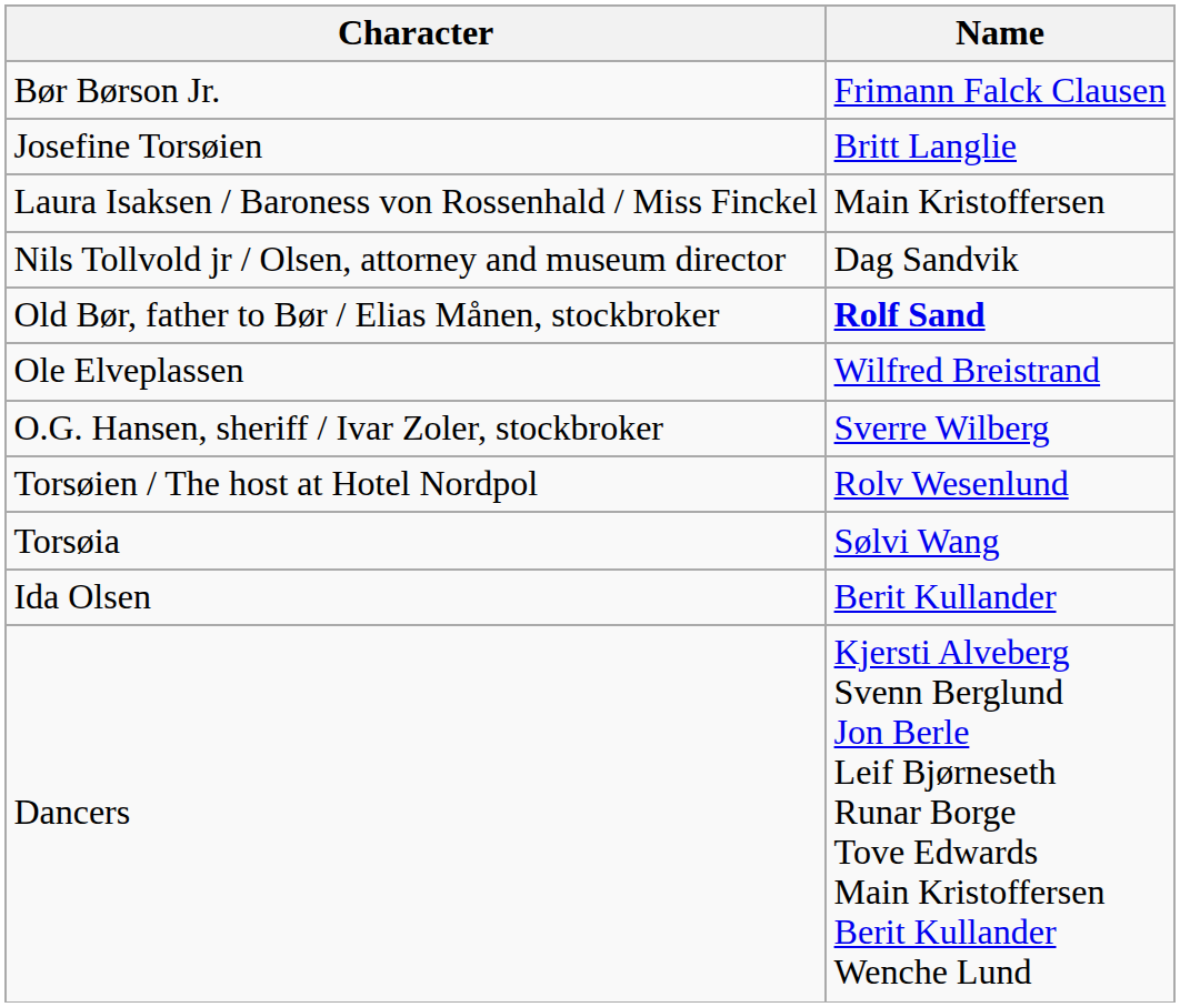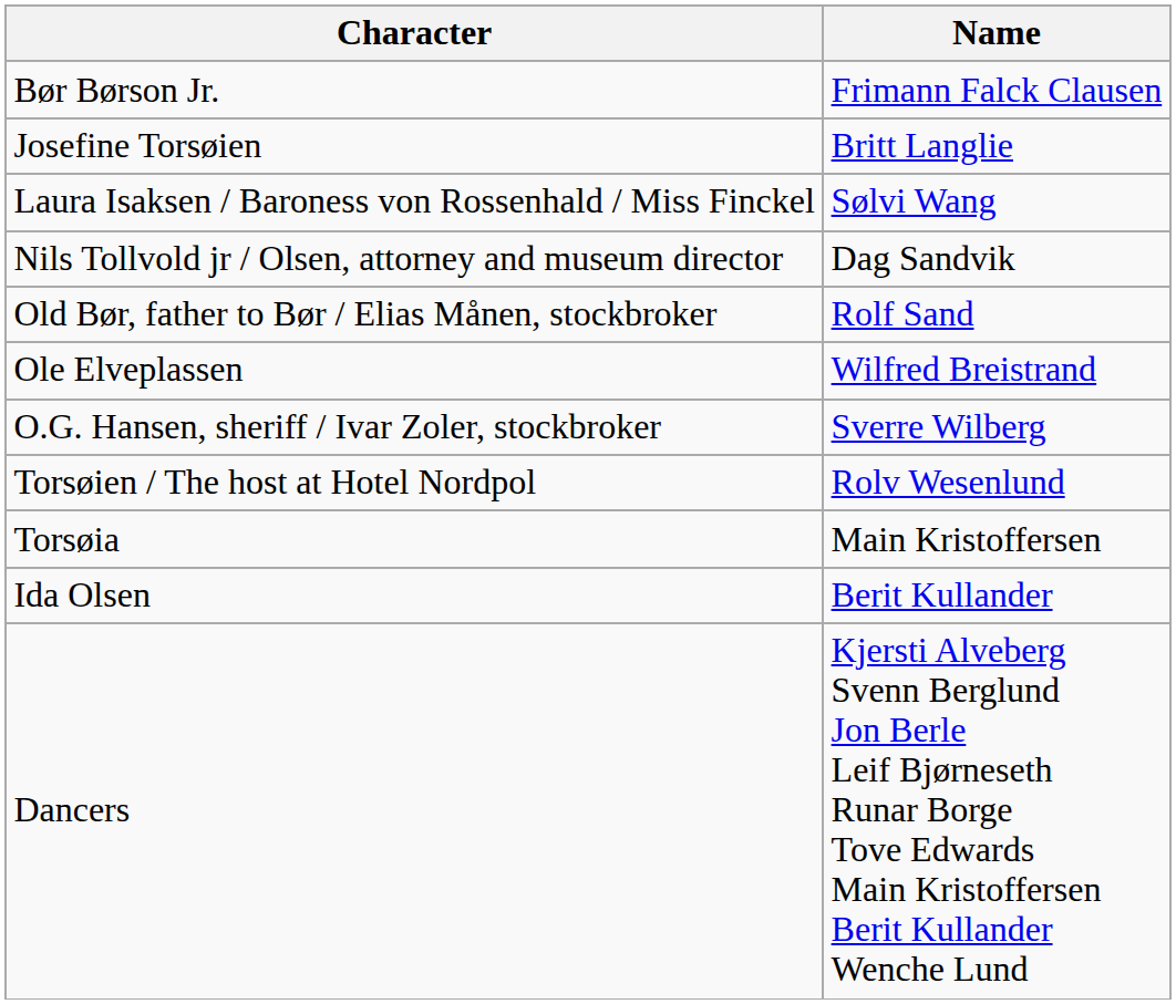 <table class="wikitable">
 <tr>
 <th>Character</th>
 <th>Name</th>
 </tr>
 <tr>
 <td>Bør Børson Jr.</td>
 <td><a href='#'>Frimann Falck Clausen</a></td>
 </tr>
 <tr>
 <td>Josefine Torsøien</td>
 <td><a href='#'>Britt Langlie</a></td>
 </tr>
 <tr>
 <td>Laura Isaksen / Baroness von Rossenhald / Miss Finckel</td>
-<td>Main Kristoffersen</td>
+<td><a href='#'>Sølvi Wang</a></td>
 </tr>
 <tr>
 <td>Nils Tollvold jr / Olsen, attorney and museum director</td>
 <td>Dag Sandvik</td>
 </tr>
 <tr>
 <td>Old Bør, father to Bør / Elias Månen, stockbroker</td>
-<td><strong><a href='#'>Rolf Sand</a></strong></td>
+<td><a href='#'>Rolf Sand</a></td>
 </tr>
 <tr>
 <td>Ole Elveplassen</td>
 <td><a href='#'>Wilfred Breistrand</a></td>
 </tr>
 <tr>
 <td>O.G. Hansen, sheriff / Ivar Zoler, stockbroker</td>
 <td><a href='#'>Sverre Wilberg</a></td>
 </tr>
 <tr>
 <td>Torsøien / The host at Hotel Nordpol</td>
 <td><a href='#'>Rolv Wesenlund</a></td>
 </tr>
 <tr>
 <td>Torsøia</td>
-<td><a href='#'>Sølvi Wang</a></td>
+<td>Main Kristoffersen</td>
 </tr>
 <tr>
 <td>Ida Olsen</td>
 <td><a href='#'>Berit Kullander</a></td>
 </tr>
 <tr>
 <td>Dancers</td>
 <td><a href='#'>Kjersti Alveberg</a><br>Svenn Berglund<br><a href='#'>Jon Berle</a><br>Leif Bjørneseth<br>Runar Borge<br>Tove Edwards<br>Main Kristoffersen<br><a href='#'>Berit Kullander</a><br>Wenche Lund</td>
 </tr>
 </table>
